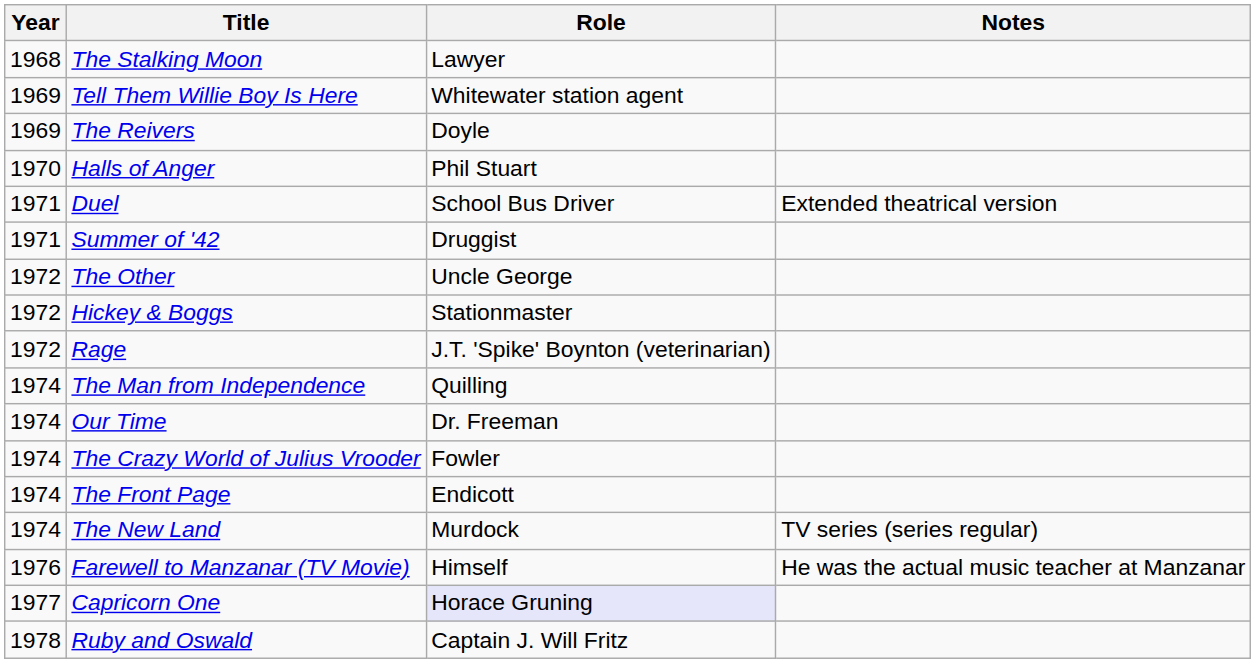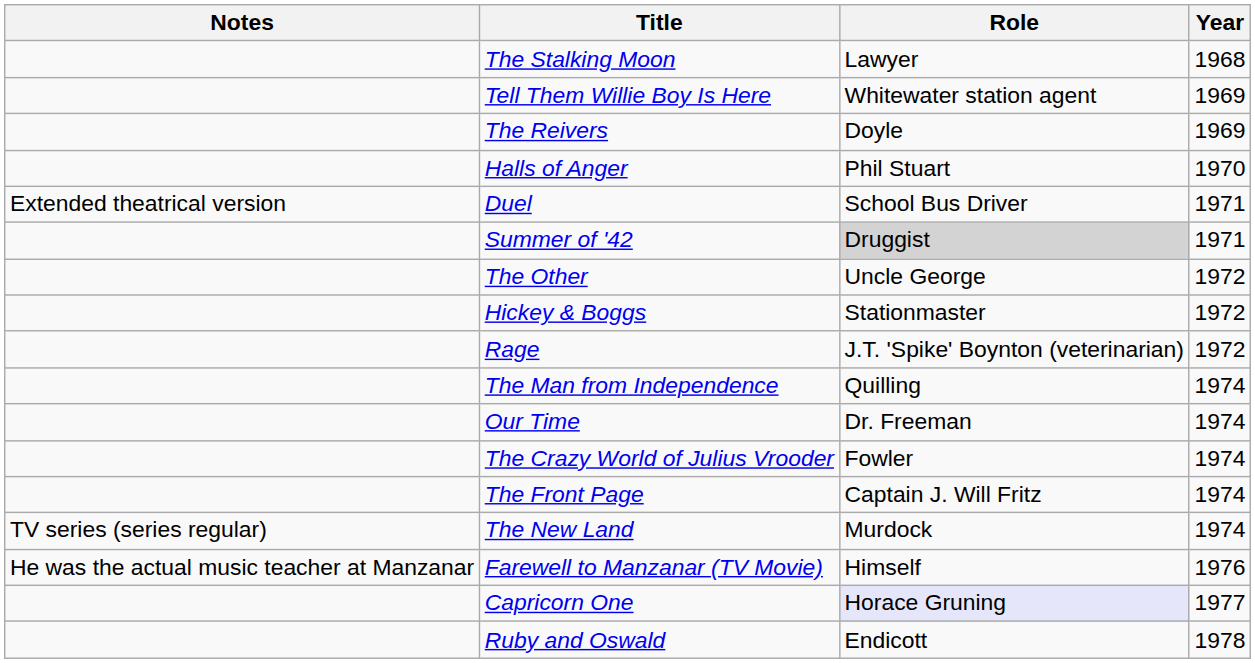 <table class="wikitable">
 <tr>
-<th>Year</th>
+<th>Notes</th>
 <th>Title</th>
 <th>Role</th>
-<th>Notes</th>
+<th>Year</th>
 </tr>
 <tr>
-<td>1968</td>
+<td></td>
 <td><em><a href='#'>The Stalking Moon</a></em></td>
 <td>Lawyer</td>
-<td></td>
+<td>1968</td>
 </tr>
 <tr>
-<td>1969</td>
+<td></td>
 <td><em><a href='#'>Tell Them Willie Boy Is Here</a></em></td>
 <td>Whitewater station agent</td>
-<td></td>
+<td>1969</td>
 </tr>
 <tr>
-<td>1969</td>
+<td></td>
 <td><em><a href='#'>The Reivers</a></em></td>
 <td>Doyle</td>
-<td></td>
+<td>1969</td>
 </tr>
 <tr>
-<td>1970</td>
+<td></td>
 <td><em><a href='#'>Halls of Anger</a></em></td>
 <td>Phil Stuart</td>
-<td></td>
+<td>1970</td>
 </tr>
 <tr>
-<td>1971</td>
+<td>Extended theatrical version</td>
 <td><em><a href='#'>Duel</a></em></td>
 <td>School Bus Driver</td>
-<td>Extended theatrical version</td>
+<td>1971</td>
 </tr>
 <tr>
+<td></td>
+<td><em><a href='#'>Summer of '42</a></em></td>
+<td style="background: lightgrey;">Druggist</td>
 <td>1971</td>
-<td><em><a href='#'>Summer of '42</a></em></td>
-<td>Druggist</td>
-<td></td>
 </tr>
 <tr>
-<td>1972</td>
+<td></td>
 <td><em><a href='#'>The Other</a></em></td>
 <td>Uncle George</td>
-<td></td>
+<td>1972</td>
 </tr>
 <tr>
-<td>1972</td>
+<td></td>
 <td><em><a href='#'>Hickey & Boggs</a></em></td>
 <td>Stationmaster</td>
-<td></td>
+<td>1972</td>
 </tr>
 <tr>
-<td>1972</td>
+<td></td>
 <td><em><a href='#'>Rage</a></em></td>
 <td>J.T. 'Spike' Boynton (veterinarian)</td>
-<td></td>
+<td>1972</td>
 </tr>
 <tr>
-<td>1974</td>
+<td></td>
 <td><em><a href='#'>The Man from Independence</a></em></td>
 <td>Quilling</td>
-<td></td>
+<td>1974</td>
 </tr>
 <tr>
-<td>1974</td>
+<td></td>
 <td><em><a href='#'>Our Time</a></em></td>
 <td>Dr. Freeman</td>
-<td></td>
+<td>1974</td>
 </tr>
 <tr>
-<td>1974</td>
+<td></td>
 <td><em><a href='#'>The Crazy World of Julius Vrooder</a></em></td>
 <td>Fowler</td>
-<td></td>
+<td>1974</td>
 </tr>
 <tr>
+<td></td>
+<td><em><a href='#'>The Front Page</a></em></td>
+<td>Captain J. Will Fritz</td>
 <td>1974</td>
-<td><em><a href='#'>The Front Page</a></em></td>
-<td>Endicott</td>
-<td></td>
 </tr>
 <tr>
-<td>1974</td>
+<td>TV series (series regular)</td>
 <td><em><a href='#'>The New Land</a></em></td>
 <td>Murdock</td>
-<td>TV series (series regular)</td>
+<td>1974</td>
 </tr>
 <tr>
-<td>1976</td>
+<td>He was the actual music teacher at Manzanar</td>
 <td><em><a href='#'>Farewell to Manzanar (TV Movie)</a></em></td>
 <td>Himself</td>
-<td>He was the actual music teacher at Manzanar</td>
+<td>1976</td>
 </tr>
 <tr>
-<td>1977</td>
+<td></td>
 <td><em><a href='#'>Capricorn One</a></em></td>
 <td style="background: lavender;">Horace Gruning</td>
-<td></td>
+<td>1977</td>
 </tr>
 <tr>
+<td></td>
+<td><em><a href='#'>Ruby and Oswald</a></em></td>
+<td>Endicott</td>
 <td>1978</td>
-<td><em><a href='#'>Ruby and Oswald</a></em></td>
-<td>Captain J. Will Fritz</td>
-<td></td>
 </tr>
 </table>
